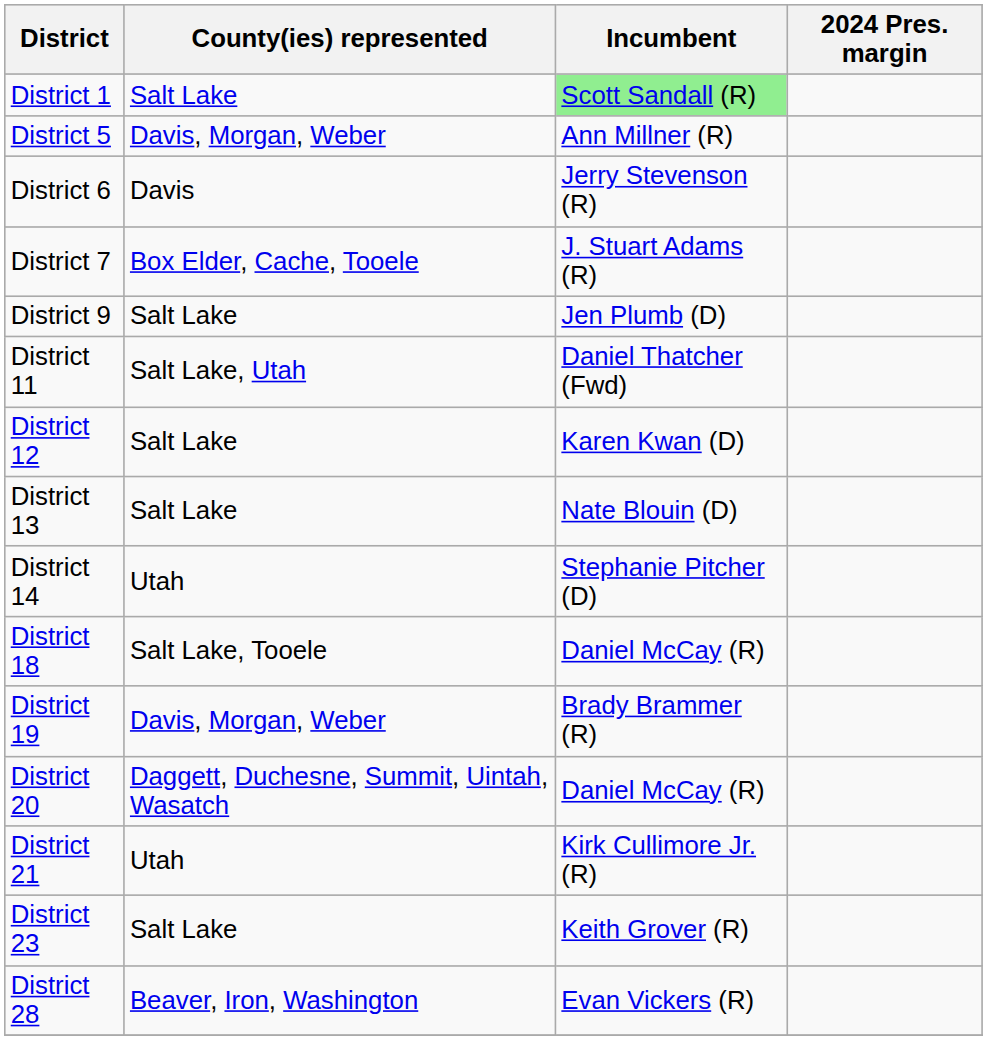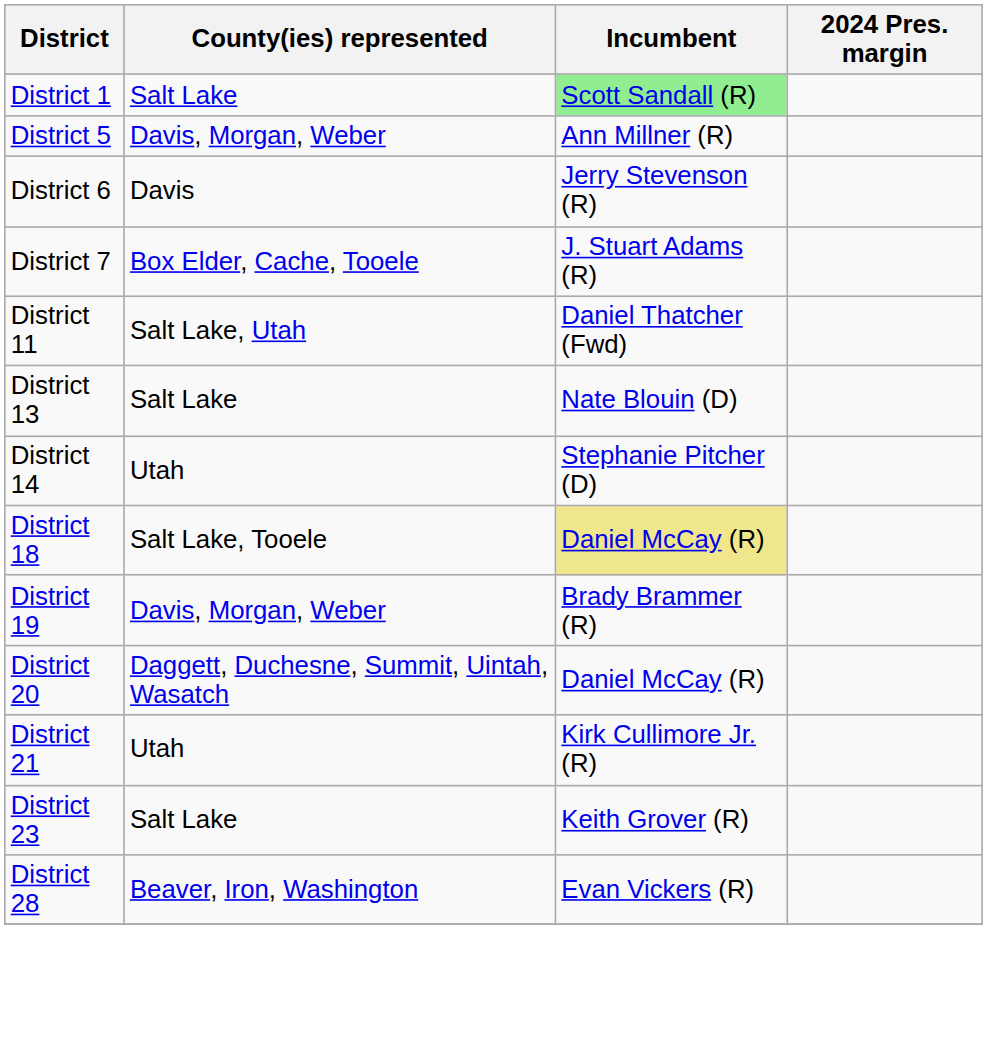 <table class="wikitable sortable">
 <tr>
 <th>District</th>
 <th>County(ies) represented</th>
 <th>Incumbent</th>
 <th>2024 Pres. margin</th>
 </tr>
 <tr>
 <td><a href='#'>District 1</a></td>
 <td><a href='#'>Salt Lake</a></td>
 <td style="background: lightgreen;"><a href='#'>Scott Sandall</a> (R)</td>
 <td></td>
 </tr>
 <tr>
 <td><a href='#'>District 5</a></td>
 <td><a href='#'>Davis</a>, <a href='#'>Morgan</a>, <a href='#'>Weber</a></td>
 <td><a href='#'>Ann Millner</a> (R)</td>
 <td></td>
 </tr>
 <tr>
 <td>District 6</td>
 <td>Davis</td>
 <td><a href='#'>Jerry Stevenson</a> (R)</td>
 <td></td>
 </tr>
 <tr>
 <td>District 7</td>
 <td><a href='#'>Box Elder</a>, <a href='#'>Cache</a>, <a href='#'>Tooele</a></td>
 <td><a href='#'>J. Stuart Adams</a> (R)</td>
 <td></td>
 </tr>
 <tr>
-<td>District 9</td>
-<td>Salt Lake</td>
-<td><a href='#'>Jen Plumb</a> (D)</td>
-<td></td>
-</tr>
-<tr>
 <td>District 11</td>
 <td>Salt Lake, <a href='#'>Utah</a></td>
 <td><a href='#'>Daniel Thatcher</a> (Fwd)</td>
-<td></td>
-</tr>
-<tr>
-<td><a href='#'>District 12</a></td>
-<td>Salt Lake</td>
-<td><a href='#'>Karen Kwan</a> (D)</td>
 <td></td>
 </tr>
 <tr>
 <td>District 13</td>
 <td>Salt Lake</td>
 <td><a href='#'>Nate Blouin</a> (D)</td>
 <td></td>
 </tr>
 <tr>
 <td>District 14</td>
 <td>Utah</td>
 <td><a href='#'>Stephanie Pitcher</a> (D)</td>
 <td></td>
 </tr>
 <tr>
 <td><a href='#'>District 18</a></td>
 <td>Salt Lake, Tooele</td>
-<td><a href='#'>Daniel McCay</a> (R)</td>
+<td style="background: khaki;"><a href='#'>Daniel McCay</a> (R)</td>
 <td></td>
 </tr>
 <tr>
 <td><a href='#'>District 19</a></td>
 <td><a href='#'>Davis</a>, <a href='#'>Morgan</a>, <a href='#'>Weber</a></td>
 <td><a href='#'>Brady Brammer</a> (R)</td>
 <td></td>
 </tr>
 <tr>
 <td><a href='#'>District 20</a></td>
 <td><a href='#'>Daggett</a>, <a href='#'>Duchesne</a>, <a href='#'>Summit</a>, <a href='#'>Uintah</a>, <a href='#'>Wasatch</a></td>
 <td><a href='#'>Daniel McCay</a> (R)</td>
 <td></td>
 </tr>
 <tr>
 <td><a href='#'>District 21</a></td>
 <td>Utah</td>
 <td><a href='#'>Kirk Cullimore Jr.</a> (R)</td>
 <td></td>
 </tr>
 <tr>
 <td><a href='#'>District 23</a></td>
 <td>Salt Lake</td>
 <td><a href='#'>Keith Grover</a> (R)</td>
 <td></td>
 </tr>
 <tr>
 <td><a href='#'>District 28</a></td>
 <td><a href='#'>Beaver</a>, <a href='#'>Iron</a>, <a href='#'>Washington</a></td>
 <td><a href='#'>Evan Vickers</a> (R)</td>
 <td></td>
 </tr>
 <tr>
 </tr>
 </table>
